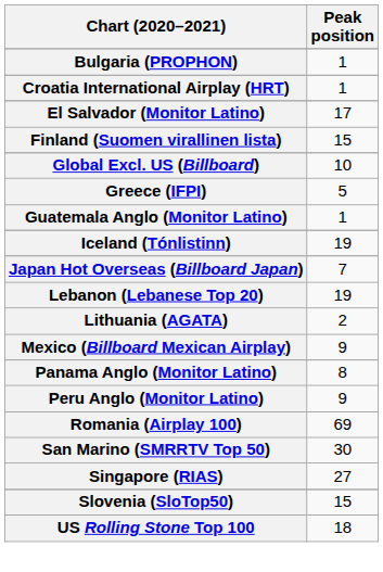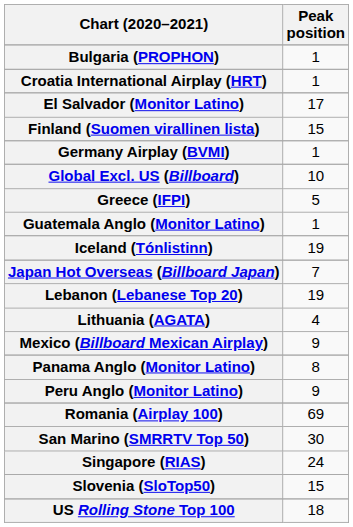 <table class="wikitable sortable plainrowheaders" style="text-align:center;">
 <tr>
 <th>Chart (2020–2021)</th>
 <th>Peak<br>position</th>
 </tr>
 <tr>
 </tr>
 <tr>
 </tr>
 <tr>
 </tr>
 <tr>
 </tr>
 <tr>
 </tr>
 <tr>
 <th scope="row">Bulgaria (<a href='#'>PROPHON</a>)</th>
 <td>1</td>
 </tr>
 <tr>
 </tr>
 <tr>
 </tr>
 <tr>
 </tr>
 <tr>
 </tr>
 <tr>
 </tr>
 <tr>
 <th scope="row">Croatia International Airplay (<a href='#'>HRT</a>)</th>
 <td>1</td>
 </tr>
 <tr>
 </tr>
 <tr>
 </tr>
 <tr>
 </tr>
 <tr>
 <th scope="row">El Salvador (<a href='#'>Monitor Latino</a>)</th>
 <td>17</td>
 </tr>
 <tr>
 <th scope="row">Finland (<a href='#'>Suomen virallinen lista</a>)</th>
 <td>15</td>
 </tr>
 <tr>
 </tr>
 <tr>
 </tr>
 <tr>
+<th scope="row">Germany Airplay (<a href='#'>BVMI</a>)</th>
+<td>1</td>
+</tr>
+<tr>
 </tr>
 <tr>
 <th scope="row"><a href='#'>Global Excl. US</a> (<em><a href='#'>Billboard</a></em>)</th>
 <td>10</td>
 </tr>
 <tr>
 <th scope="row">Greece (<a href='#'>IFPI</a>)</th>
 <td>5</td>
 </tr>
 <tr>
 <th scope="row">Guatemala Anglo (<a href='#'>Monitor Latino</a>)</th>
 <td>1</td>
 </tr>
 <tr>
 </tr>
 <tr>
 </tr>
 <tr>
 </tr>
 <tr>
 <th scope="row">Iceland (<a href='#'>Tónlistinn</a>)</th>
 <td>19</td>
 </tr>
 <tr>
 </tr>
 <tr>
 </tr>
 <tr>
 </tr>
 <tr>
 <th scope="row"><a href='#'>Japan Hot Overseas</a> (<em><a href='#'>Billboard Japan</a></em>)</th>
 <td>7</td>
 </tr>
 <tr>
 <th scope="row">Lebanon (<a href='#'>Lebanese Top 20</a>)</th>
 <td>19</td>
 </tr>
 <tr>
 <th scope="row">Lithuania (<a href='#'>AGATA</a>)</th>
-<td>2</td>
+<td>4</td>
 </tr>
 <tr>
 <th scope="row">Mexico (<a href='#'><em>Billboard</em> Mexican Airplay</a>)</th>
 <td>9</td>
 </tr>
 <tr>
 </tr>
 <tr>
 </tr>
 <tr>
 </tr>
 <tr>
 </tr>
 <tr>
 <th scope="row">Panama Anglo (<a href='#'>Monitor Latino</a>)</th>
 <td>8</td>
 </tr>
 <tr>
 <th scope="row">Peru Anglo (<a href='#'>Monitor Latino</a>)</th>
 <td>9</td>
 </tr>
 <tr>
 </tr>
 <tr>
 </tr>
 <tr>
 </tr>
 <tr>
 <th scope="row">Romania (<a href='#'>Airplay 100</a>)</th>
 <td>69</td>
 </tr>
 <tr>
 <th scope="row">San Marino (<a href='#'>SMRRTV Top 50</a>)</th>
 <td>30</td>
 </tr>
 <tr>
 <th scope="row">Singapore (<a href='#'>RIAS</a>)</th>
-<td>27</td>
+<td>24</td>
 </tr>
 <tr>
 </tr>
 <tr>
 </tr>
 <tr>
 <th scope="row">Slovenia (<a href='#'>SloTop50</a>)</th>
 <td>15</td>
 </tr>
 <tr>
 </tr>
 <tr>
 </tr>
 <tr>
 </tr>
 <tr>
 </tr>
 <tr>
 </tr>
 <tr>
 </tr>
 <tr>
 </tr>
 <tr>
 <th scope="row">US <a href='#'><em>Rolling Stone</em> Top 100</a></th>
 <td>18</td>
 </tr>
 </table>
